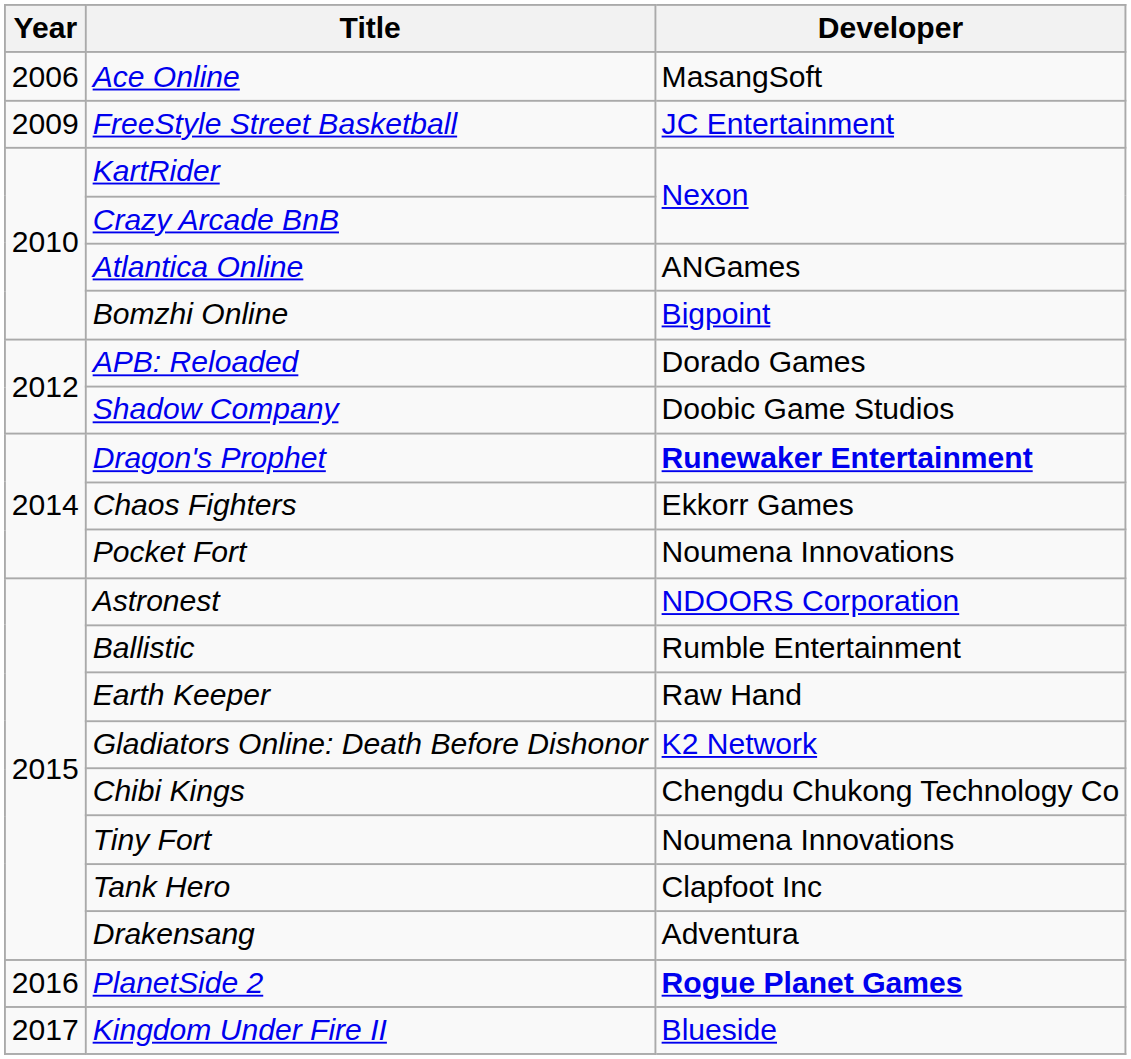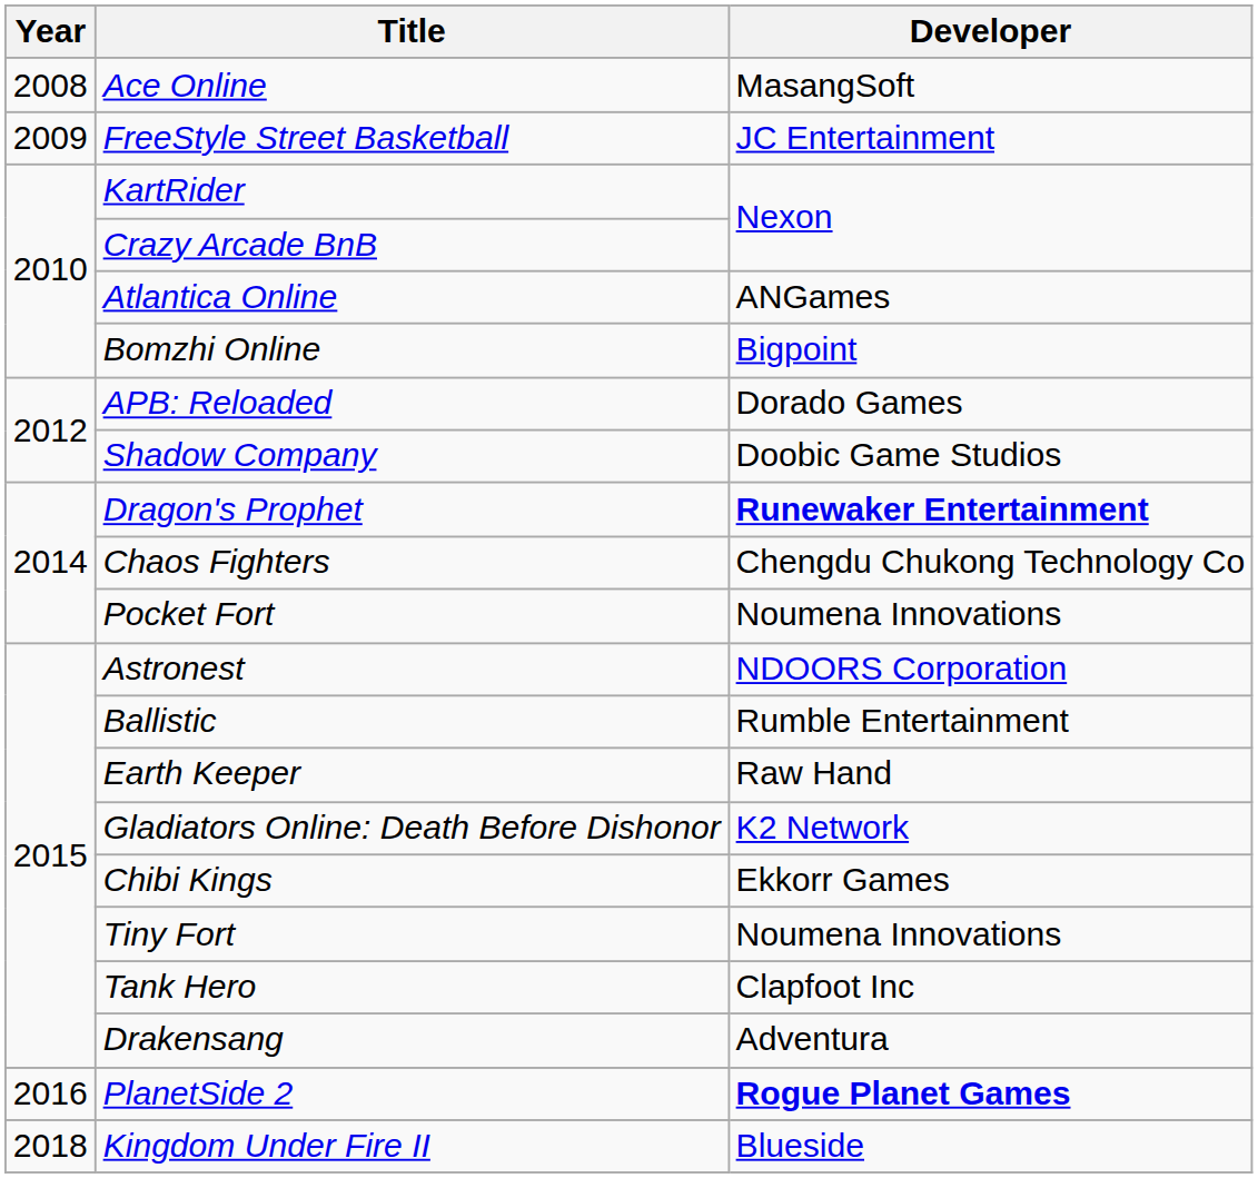 <table class="wikitable sortable">
 <tr>
 <th>Year</th>
 <th>Title</th>
 <th>Developer</th>
 </tr>
 <tr>
-<td>2006</td>
+<td>2008</td>
 <td><em><a href='#'>Ace Online</a></em></td>
 <td>MasangSoft</td>
 </tr>
 <tr>
 <td>2009</td>
 <td><em><a href='#'>FreeStyle Street Basketball</a></em></td>
 <td><a href='#'>JC Entertainment</a></td>
 </tr>
 <tr>
 <td rowspan="4">2010</td>
 <td><em><a href='#'>KartRider</a></em></td>
 <td rowspan="2"><a href='#'>Nexon</a></td>
 </tr>
 <tr>
 <td><em><a href='#'>Crazy Arcade BnB</a></em></td>
 </tr>
 <tr>
 <td><em><a href='#'>Atlantica Online</a></em></td>
 <td>ANGames</td>
 </tr>
 <tr>
 <td><em>Bomzhi Online</em></td>
 <td><a href='#'>Bigpoint</a></td>
 </tr>
 <tr>
 <td rowspan="2">2012</td>
 <td><em><a href='#'>АРВ: Reloaded</a></em></td>
 <td>Dorado Games</td>
 </tr>
 <tr>
 <td><em><a href='#'>Shadow Company</a></em></td>
 <td>Doobic Game Studios</td>
 </tr>
 <tr>
 <td rowspan="3">2014</td>
 <td><em><a href='#'>Dragon's Prophet</a></em></td>
 <td><strong><a href='#'>Runewaker Entertainment</a></strong></td>
 </tr>
 <tr>
 <td><em>Chaos Fighters</em></td>
-<td>Ekkorr Games</td>
+<td>Chengdu Chukong Technology Co</td>
 </tr>
 <tr>
 <td><em>Pocket Fort</em></td>
 <td>Noumena Innovations</td>
 </tr>
 <tr>
 <td rowspan="8">2015</td>
 <td><em>Astronest</em></td>
 <td><a href='#'>NDOORS Corporation</a></td>
 </tr>
 <tr>
 <td><em>Ballistic</em></td>
 <td>Rumble Entertainment</td>
 </tr>
 <tr>
 <td><em>Earth Keeper</em></td>
 <td>Raw Hand</td>
 </tr>
 <tr>
 <td><em>Gladiators Online: Death Before Dishonor</em></td>
 <td><a href='#'>K2 Network</a></td>
 </tr>
 <tr>
 <td><em>Chibi Kings</em></td>
-<td>Chengdu Chukong Technology Co</td>
+<td>Ekkorr Games</td>
 </tr>
 <tr>
 <td><em>Tiny Fort</em></td>
 <td>Noumena Innovations</td>
 </tr>
 <tr>
 <td><em>Tank Hero</em></td>
 <td>Clapfoot Inc</td>
 </tr>
 <tr>
 <td><em>Drakensang</em></td>
 <td>Adventura</td>
 </tr>
 <tr>
 <td>2016</td>
 <td><em><a href='#'>PlanetSide 2</a></em></td>
 <td><strong><a href='#'>Rogue Planet Games</a></strong></td>
 </tr>
 <tr>
-<td>2017</td>
+<td>2018</td>
 <td><em><a href='#'>Kingdom Under Fire II</a></em></td>
 <td><a href='#'>Blueside</a></td>
 </tr>
 </table>
